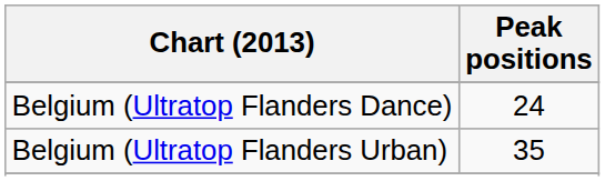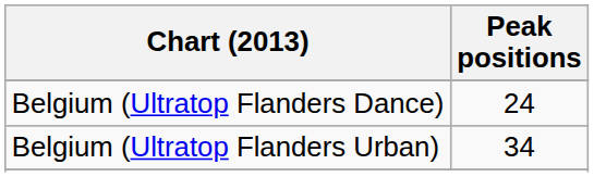 <table class="wikitable sortable">
 <tr>
 <th>Chart (2013)</th>
 <th>Peak<br>positions</th>
 </tr>
 <tr>
 </tr>
 <tr>
 <td>Belgium (<a href='#'>Ultratop</a> Flanders Dance)</td>
 <td align=center>24</td>
 </tr>
 <tr>
 <td>Belgium (<a href='#'>Ultratop</a> Flanders Urban)</td>
-<td align=center>35</td>
+<td align=center>34</td>
 </tr>
 <tr>
 </tr>
 <tr>
 </tr>
 <tr>
 </tr>
 </table>
